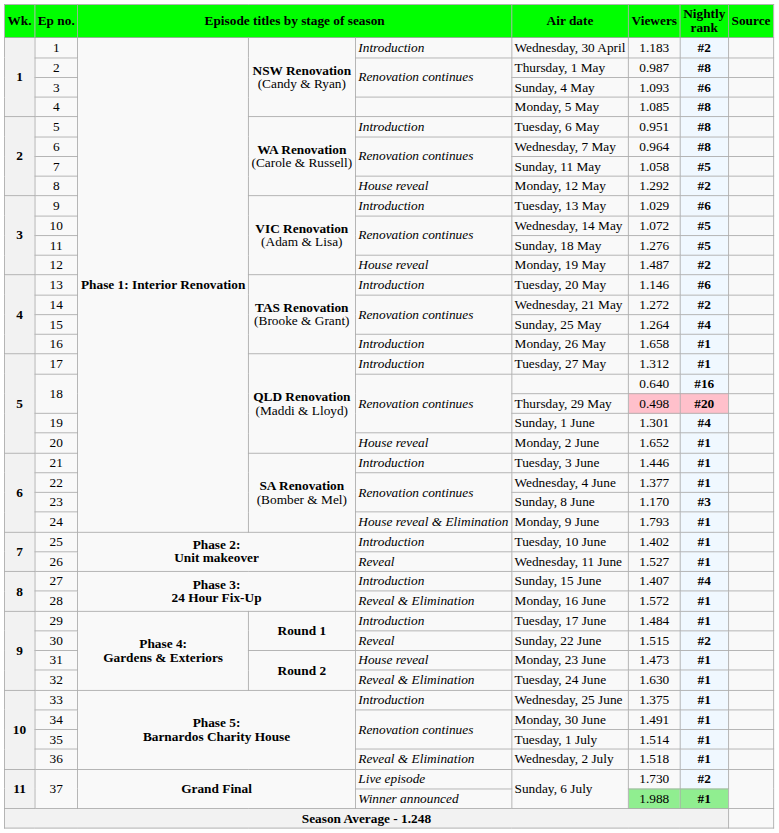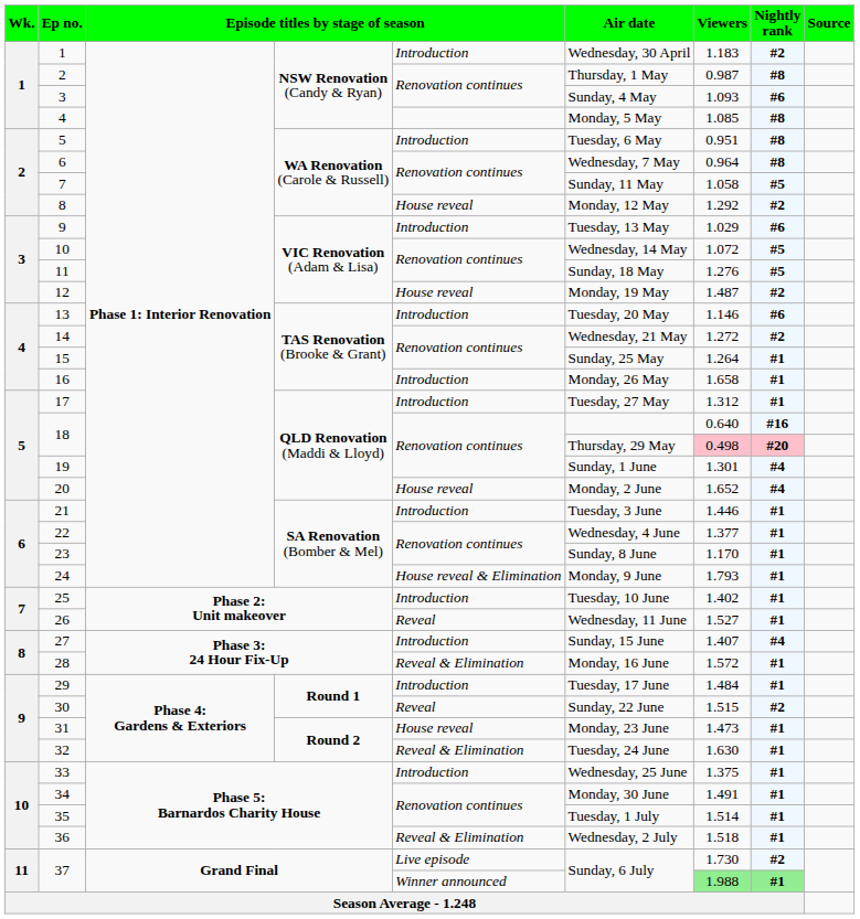 <table class="wikitable" style="text-align:center; font-size:98%; line-height:16px;">
 <tr>
 <th scope="col" style="background:#00FF00; color:black;">Wk.</th>
 <th scope="col" style="background:#00FF00; color:black;">Ep no.</th>
 <th scope="col" style="background:#00FF00; color:black;"  colspan="3">Episode titles by stage of season</th>
 <th scope="col" style="background:#00FF00; color:black;">Air date</th>
 <th scope="col" style="background:#00FF00; color:black;">Viewers<br><small></small></th>
 <th scope="col" style="background:#00FF00; color:black;">Nightly<br>rank</th>
 <th scope="col" style="background:#00FF00; color:black;">Source</th>
 </tr>
 <tr>
 <th rowspan="4">1</th>
 <td>1</td>
 <td rowspan="25"><strong>Phase 1: Interior Renovation</strong></td>
 <td rowspan="4"><strong>NSW Renovation</strong><br>(Candy & Ryan)</td>
 <td style="text-align:left"><em>Introduction</em></td>
 <td style="text-align:left">Wednesday, 30 April</td>
 <td>1.183</td>
 <td style="background:#F0F8FF"><strong>#2</strong></td>
 <td></td>
 </tr>
 <tr>
 <td>2</td>
 <td style="text-align:left" rowspan="2"><em>Renovation continues</em></td>
 <td style="text-align:left">Thursday, 1 May</td>
 <td>0.987</td>
 <td style="background:#F0F8FF"><strong>#8</strong></td>
 <td></td>
 </tr>
 <tr>
 <td>3</td>
 <td style="text-align:left">Sunday, 4 May</td>
 <td>1.093</td>
 <td style="background:#F0F8FF"><strong>#6</strong></td>
 <td></td>
 </tr>
 <tr>
 <td>4</td>
 <td style="text-align:left"></td>
 <td style="text-align:left">Monday, 5 May</td>
 <td>1.085</td>
 <td style="background:#F0F8FF"><strong>#8</strong></td>
 <td></td>
 </tr>
 <tr>
 <th rowspan="4">2</th>
 <td>5</td>
 <td rowspan="4"><strong>WA Renovation</strong><br>(Carole & Russell)</td>
 <td style="text-align:left"><em>Introduction</em></td>
 <td style="text-align:left">Tuesday, 6 May</td>
 <td>0.951</td>
 <td style="background:#F0F8FF"><strong>#8</strong></td>
 <td></td>
 </tr>
 <tr>
 <td>6</td>
 <td style="text-align:left" rowspan="2"><em>Renovation continues</em></td>
 <td style="text-align:left">Wednesday, 7 May</td>
 <td>0.964</td>
 <td style="background:#F0F8FF"><strong>#8</strong></td>
 <td></td>
 </tr>
 <tr>
 <td>7</td>
 <td style="text-align:left">Sunday, 11 May</td>
 <td>1.058</td>
 <td style="background:#F0F8FF"><strong>#5</strong></td>
 <td></td>
 </tr>
 <tr>
 <td>8</td>
 <td style="text-align:left"><em>House reveal</em></td>
 <td style="text-align:left">Monday, 12 May</td>
 <td>1.292</td>
 <td style="background:#F0F8FF"><strong>#2</strong></td>
 <td></td>
 </tr>
 <tr>
 <th rowspan="4">3</th>
 <td>9</td>
 <td rowspan="4"><strong>VIC Renovation</strong><br>(Adam & Lisa)</td>
 <td style="text-align:left"><em>Introduction</em></td>
 <td style="text-align:left">Tuesday, 13 May</td>
 <td>1.029</td>
 <td style="background:#F0F8FF"><strong>#6</strong></td>
 <td></td>
 </tr>
 <tr>
 <td>10</td>
 <td style="text-align:left" rowspan="2"><em>Renovation continues</em></td>
 <td style="text-align:left">Wednesday, 14 May</td>
 <td>1.072</td>
 <td style="background:#F0F8FF"><strong>#5</strong></td>
 <td></td>
 </tr>
 <tr>
 <td>11</td>
 <td style="text-align:left">Sunday, 18 May</td>
 <td>1.276</td>
 <td style="background:#F0F8FF"><strong>#5</strong></td>
 <td></td>
 </tr>
 <tr>
 <td>12</td>
 <td style="text-align:left"><em>House reveal</em></td>
 <td style="text-align:left">Monday, 19 May</td>
 <td>1.487</td>
 <td style="background:#F0F8FF"><strong>#2</strong></td>
 <td></td>
 </tr>
 <tr>
 <th rowspan="4">4</th>
 <td>13</td>
 <td rowspan="4"><strong>TAS Renovation</strong><br>(Brooke & Grant)</td>
 <td style="text-align:left"><em>Introduction</em></td>
 <td style="text-align:left">Tuesday, 20 May</td>
 <td>1.146</td>
 <td style="background:#F0F8FF"><strong>#6</strong></td>
 <td></td>
 </tr>
 <tr>
 <td>14</td>
 <td style="text-align:left" rowspan="2"><em>Renovation continues</em></td>
 <td style="text-align:left">Wednesday, 21 May</td>
 <td>1.272</td>
 <td style="background:#F0F8FF"><strong>#2</strong></td>
 <td></td>
 </tr>
 <tr>
 <td>15</td>
 <td style="text-align:left">Sunday, 25 May</td>
 <td>1.264</td>
-<td style="background:#F0F8FF"><strong>#4</strong></td>
+<td style="background:#F0F8FF"><strong>#1</strong></td>
 <td></td>
 </tr>
 <tr>
 <td>16</td>
 <td style="text-align:left"><em>Introduction</em></td>
 <td style="text-align:left">Monday, 26 May</td>
 <td>1.658</td>
 <td style="background:#F0F8FF"><strong>#1</strong></td>
 <td></td>
 </tr>
 <tr>
 <th rowspan="5">5</th>
 <td>17</td>
 <td rowspan="5"><strong>QLD Renovation</strong><br>(Maddi & Lloyd)</td>
 <td style="text-align:left"><em>Introduction</em></td>
 <td style="text-align:left">Tuesday, 27 May</td>
 <td>1.312</td>
 <td style="background:#F0F8FF"><strong>#1</strong></td>
 <td></td>
 </tr>
 <tr>
 <td rowspan="2">18</td>
 <td style="text-align:left" rowspan="3"><em>Renovation continues</em></td>
 <td style="text-align:left"></td>
 <td>0.640</td>
 <td style="background:#F0F8FF"><strong>#16</strong></td>
 <td></td>
 </tr>
 <tr>
 <td style="text-align:left">Thursday, 29 May</td>
 <td style="background:#FFC0CB">0.498</td>
 <td style="background:#FFC0CB"><strong>#20</strong></td>
 <td></td>
 </tr>
 <tr>
 <td>19</td>
 <td style="text-align:left">Sunday, 1 June</td>
 <td>1.301</td>
 <td style="background:#F0F8FF"><strong>#4</strong></td>
 <td></td>
 </tr>
 <tr>
 <td>20</td>
 <td style="text-align:left"><em>House reveal</em></td>
 <td style="text-align:left">Monday, 2 June</td>
 <td>1.652</td>
-<td style="background:#F0F8FF"><strong>#1</strong></td>
+<td style="background:#F0F8FF"><strong>#4</strong></td>
 <td></td>
 </tr>
 <tr>
 <th rowspan="4">6</th>
 <td>21</td>
 <td rowspan="4"><strong>SA Renovation</strong><br>(Bomber & Mel)</td>
 <td style="text-align:left"><em>Introduction</em></td>
 <td style="text-align:left">Tuesday, 3 June</td>
 <td>1.446</td>
 <td style="background:#F0F8FF"><strong>#1</strong></td>
 <td></td>
 </tr>
 <tr>
 <td>22</td>
 <td style="text-align:left" rowspan="2"><em>Renovation continues</em></td>
 <td style="text-align:left">Wednesday, 4 June</td>
 <td>1.377</td>
 <td style="background:#F0F8FF"><strong>#1</strong></td>
 <td></td>
 </tr>
 <tr>
 <td>23</td>
 <td style="text-align:left">Sunday, 8 June</td>
 <td>1.170</td>
-<td style="background:#F0F8FF"><strong>#3</strong></td>
+<td style="background:#F0F8FF"><strong>#1</strong></td>
 <td></td>
 </tr>
 <tr>
 <td>24</td>
 <td style="text-align:left"><em>House reveal & Elimination</em></td>
 <td style="text-align:left">Monday, 9 June</td>
 <td>1.793</td>
 <td style="background:#F0F8FF"><strong>#1</strong></td>
 <td></td>
 </tr>
 <tr>
 <th rowspan="2">7</th>
 <td>25</td>
 <td colspan=2 rowspan="2"><strong>Phase 2:<br>Unit makeover</strong></td>
 <td style="text-align:left"><em>Introduction</em></td>
 <td style="text-align:left">Tuesday, 10 June</td>
 <td>1.402</td>
 <td style="background:#F0F8FF"><strong>#1</strong></td>
 <td></td>
 </tr>
 <tr>
 <td>26</td>
 <td style="text-align:left"><em>Reveal</em></td>
 <td style="text-align:left">Wednesday, 11 June</td>
 <td>1.527</td>
 <td style="background:#F0F8FF"><strong>#1</strong></td>
 <td></td>
 </tr>
 <tr>
 <th rowspan="2">8</th>
 <td>27</td>
 <td colspan=2 rowspan="2"><strong>Phase 3:<br>24 Hour Fix-Up</strong></td>
 <td style="text-align:left"><em>Introduction</em></td>
 <td style="text-align:left">Sunday, 15 June</td>
 <td>1.407</td>
 <td style="background:#F0F8FF"><strong>#4</strong></td>
 <td></td>
 </tr>
 <tr>
 <td>28</td>
 <td style="text-align:left"><em>Reveal & Elimination</em></td>
 <td style="text-align:left">Monday, 16 June</td>
 <td>1.572</td>
 <td style="background:#F0F8FF"><strong>#1</strong></td>
 <td></td>
 </tr>
 <tr>
 <th rowspan="4">9</th>
 <td>29</td>
 <td rowspan="4"><strong>Phase 4:<br>Gardens & Exteriors</strong></td>
 <td rowspan="2"><strong>Round 1</strong></td>
 <td style="text-align:left"><em>Introduction</em></td>
 <td style="text-align:left">Tuesday, 17 June</td>
 <td>1.484</td>
 <td style="background:#F0F8FF"><strong>#1</strong></td>
 <td></td>
 </tr>
 <tr>
 <td>30</td>
 <td style="text-align:left"><em>Reveal</em></td>
 <td style="text-align:left">Sunday, 22 June</td>
 <td>1.515</td>
 <td style="background:#F0F8FF"><strong>#2</strong></td>
 <td></td>
 </tr>
 <tr>
 <td>31</td>
 <td rowspan="2"><strong>Round 2</strong></td>
 <td style="text-align:left"><em>House reveal</em></td>
 <td style="text-align:left">Monday, 23 June</td>
 <td>1.473</td>
 <td style="background:#F0F8FF"><strong>#1</strong></td>
 <td></td>
 </tr>
 <tr>
 <td>32</td>
 <td style="text-align:left"><em>Reveal & Elimination</em></td>
 <td style="text-align:left">Tuesday, 24 June</td>
 <td>1.630</td>
 <td style="background:#F0F8FF"><strong>#1</strong></td>
 <td></td>
 </tr>
 <tr>
 <th rowspan="4">10</th>
 <td>33</td>
 <td colspan=2 rowspan="4"><strong>Phase 5:<br>Barnardos Charity House</strong></td>
 <td style="text-align:left"><em>Introduction</em></td>
 <td style="text-align:left">Wednesday, 25 June</td>
 <td>1.375</td>
 <td style="background:#F0F8FF"><strong>#1</strong></td>
 <td></td>
 </tr>
 <tr>
 <td>34</td>
 <td style="text-align:left" rowspan="2"><em>Renovation continues</em></td>
 <td style="text-align:left">Monday, 30 June</td>
 <td>1.491</td>
 <td style="background:#F0F8FF"><strong>#1</strong></td>
 <td></td>
 </tr>
 <tr>
 <td>35</td>
 <td style="text-align:left">Tuesday, 1 July</td>
 <td>1.514</td>
 <td style="background:#F0F8FF"><strong>#1</strong></td>
 <td></td>
 </tr>
 <tr>
 <td>36</td>
 <td style="text-align:left"><em>Reveal & Elimination</em></td>
 <td style="text-align:left">Wednesday, 2 July</td>
 <td>1.518</td>
 <td style="background:#F0F8FF"><strong>#1</strong></td>
 <td></td>
 </tr>
 <tr>
 <th rowspan="2">11</th>
 <td rowspan="2">37</td>
 <td colspan=2 rowspan="2"><strong>Grand Final</strong></td>
 <td style="text-align:left"><em>Live episode</em></td>
 <td style="text-align:left" rowspan="2">Sunday, 6 July</td>
 <td>1.730</td>
 <td style="background:#F0F8FF"><strong>#2</strong></td>
 <td rowspan="2"></td>
 </tr>
 <tr>
 <td style="text-align:left"><em>Winner announced</em></td>
 <td style="background:#90EE90">1.988</td>
 <td style="background:#90EE90"><strong>#1</strong></td>
 </tr>
 <tr>
 <th colspan="8">Season Average - <strong>1.248</strong></th>
 </tr>
 </table>
